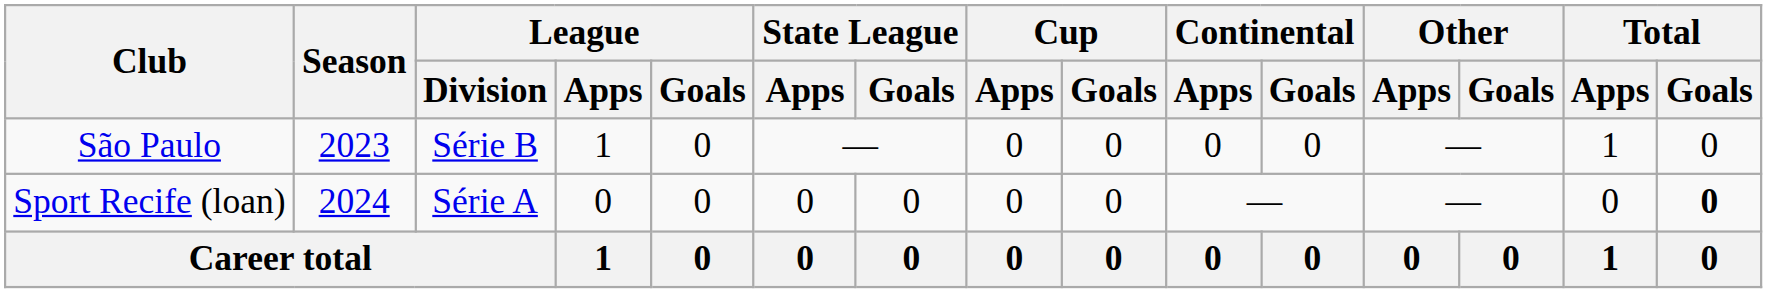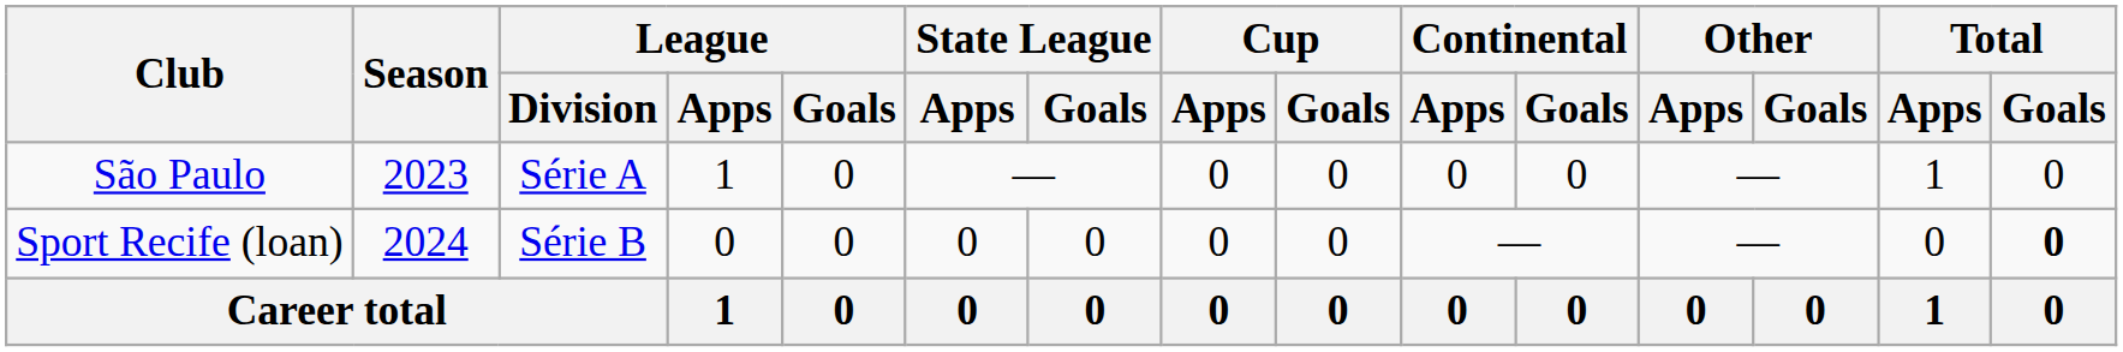 <table class="wikitable" style="text-align: center">
 <tr>
 <th rowspan="2">Club</th>
 <th rowspan="2">Season</th>
 <th colspan="3">League</th>
 <th colspan="2">State League</th>
 <th colspan="2">Cup</th>
 <th colspan="2">Continental</th>
 <th colspan="2">Other</th>
 <th colspan="2">Total</th>
 </tr>
 <tr>
 <th>Division</th>
 <th>Apps</th>
 <th>Goals</th>
 <th>Apps</th>
 <th>Goals</th>
 <th>Apps</th>
 <th>Goals</th>
 <th>Apps</th>
 <th>Goals</th>
 <th>Apps</th>
 <th>Goals</th>
 <th>Apps</th>
 <th>Goals</th>
 </tr>
 <tr>
 <td><a href='#'>São Paulo</a></td>
 <td><a href='#'>2023</a></td>
-<td><a href='#'>Série B</a></td>
+<td><a href='#'>Série A</a></td>
 <td>1</td>
 <td>0</td>
 <td colspan="2">—</td>
 <td>0</td>
 <td>0</td>
 <td>0</td>
 <td>0</td>
 <td colspan="2">—</td>
 <td>1</td>
 <td>0</td>
 </tr>
 <tr>
 <td><a href='#'>Sport Recife</a> (loan)</td>
 <td><a href='#'>2024</a></td>
-<td><a href='#'>Série A</a></td>
+<td><a href='#'>Série B</a></td>
 <td>0</td>
 <td>0</td>
 <td>0</td>
 <td>0</td>
 <td>0</td>
 <td>0</td>
 <td colspan="2">—</td>
 <td colspan="2">—</td>
 <td>0</td>
 <td><strong>0</strong></td>
 </tr>
 <tr>
 <th colspan="3"><strong>Career total</strong></th>
 <th>1</th>
 <th>0</th>
 <th>0</th>
 <th>0</th>
 <th>0</th>
 <th>0</th>
 <th>0</th>
 <th>0</th>
 <th>0</th>
 <th>0</th>
 <th>1</th>
 <th>0</th>
 </tr>
 </table>
